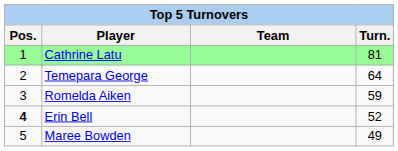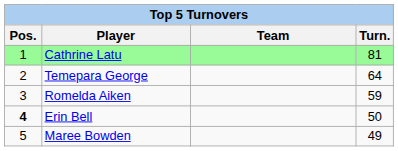 <table class=wikitable style=font-size:90%>
 <tr>
 <th colspan=6 style=background:#ABCDEF>Top 5 Turnovers</th>
 </tr>
 <tr>
 <th width=35px>Pos.</th>
 <th width=160px>Player</th>
 <th width=180px>Team</th>
 <th width=35px>Turn.</th>
 </tr>
 <tr bgcolor=palegreen>
 <td align=center>1</td>
 <td><a href='#'>Cathrine Latu</a></td>
 <td></td>
 <td align=center>81</td>
 </tr>
 <tr>
 <td align=center>2</td>
 <td><a href='#'>Temepara George</a></td>
 <td></td>
 <td align=center>64</td>
 </tr>
 <tr>
 <td align=center>3</td>
 <td><a href='#'>Romelda Aiken</a></td>
 <td></td>
 <td align=center>59</td>
 </tr>
 <tr>
 <td align=center><strong>4</strong></td>
 <td><a href='#'>Erin Bell</a></td>
 <td></td>
-<td align=center>52</td>
+<td align=center>50</td>
 </tr>
 <tr>
 <td align=center>5</td>
 <td><a href='#'>Maree Bowden</a></td>
 <td></td>
 <td align=center>49</td>
 </tr>
 </table>
